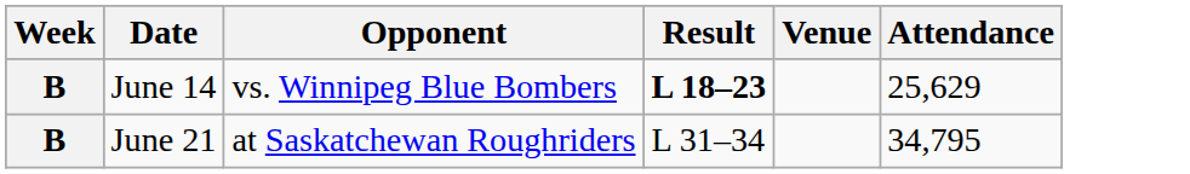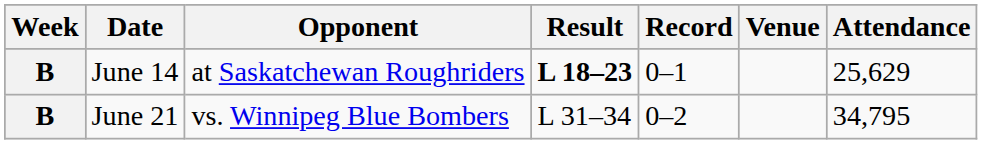 <table class="wikitable sortable">
 <tr>
 <th>Week</th>
 <th>Date</th>
 <th>Opponent</th>
 <th>Result</th>
+<th>Record</th>
 <th>Venue</th>
 <th>Attendance</th>
 </tr>
 <tr>
 <th>B</th>
 <td>June 14</td>
-<td>vs. <a href='#'>Winnipeg Blue Bombers</a></td>
+<td>at <a href='#'>Saskatchewan Roughriders</a></td>
 <td><strong>L 18–23</strong></td>
+<td>0–1</td>
 <td></td>
 <td>25,629</td>
 </tr>
 <tr>
 <th>B</th>
 <td>June 21</td>
-<td>at <a href='#'>Saskatchewan Roughriders</a></td>
+<td>vs. <a href='#'>Winnipeg Blue Bombers</a></td>
 <td>L 31–34</td>
+<td>0–2</td>
 <td></td>
 <td>34,795</td>
 </tr>
 </table>
